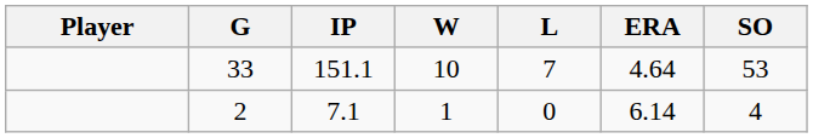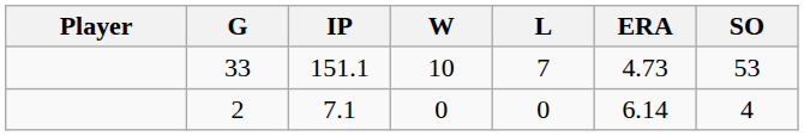 <table class="wikitable sortable">
 <tr>
 <th bgcolor="#DDDDFF" width="16%">Player</th>
 <th bgcolor="#DDDDFF" width="9%">G</th>
 <th bgcolor="#DDDDFF" width="9%">IP</th>
 <th bgcolor="#DDDDFF" width="9%">W</th>
 <th bgcolor="#DDDDFF" width="9%">L</th>
 <th bgcolor="#DDDDFF" width="9%">ERA</th>
 <th bgcolor="#DDDDFF" width="9%">SO</th>
 </tr>
 <tr align="center">
 <td></td>
 <td>33</td>
 <td>151.1</td>
 <td>10</td>
 <td>7</td>
-<td>4.64</td>
+<td>4.73</td>
 <td>53</td>
 </tr>
 <tr align="center">
 <td></td>
 <td>2</td>
 <td>7.1</td>
-<td>1</td>
+<td>0</td>
 <td>0</td>
 <td>6.14</td>
 <td>4</td>
 </tr>
 </table>
